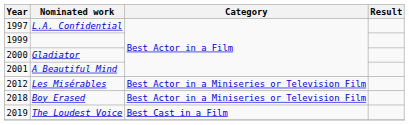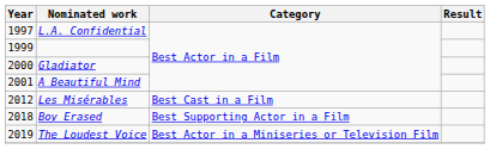 <table class="wikitable sortable">
 <tr>
 <th>Year</th>
 <th>Nominated work</th>
 <th>Category</th>
 <th>Result</th>
 </tr>
 <tr>
 <td>1997</td>
 <td><em><a href='#'>L.A. Confidential</a></em></td>
 <td rowspan="4"><a href='#'>Best Actor in a Film</a></td>
 <td></td>
 </tr>
 <tr>
 <td>1999</td>
 <td><em></em></td>
 <td></td>
 </tr>
 <tr>
 <td>2000</td>
 <td><em><a href='#'>Gladiator</a></em></td>
 <td></td>
 </tr>
 <tr>
 <td>2001</td>
 <td><em><a href='#'>A Beautiful Mind</a></em></td>
 <td></td>
 </tr>
 <tr>
 <td>2012</td>
 <td><em><a href='#'>Les Misérables</a></em></td>
-<td><a href='#'>Best Actor in a Miniseries or Television Film</a></td>
+<td><a href='#'>Best Cast in a Film</a></td>
 <td></td>
 </tr>
 <tr>
 <td>2018</td>
 <td><em><a href='#'>Boy Erased</a></em></td>
-<td><a href='#'>Best Actor in a Miniseries or Television Film</a></td>
+<td><a href='#'>Best Supporting Actor in a Film</a></td>
 <td></td>
 </tr>
 <tr>
 <td>2019</td>
 <td><em><a href='#'>The Loudest Voice</a></em></td>
-<td><a href='#'>Best Cast in a Film</a></td>
+<td><a href='#'>Best Actor in a Miniseries or Television Film</a></td>
 <td></td>
 </tr>
 <tr>
 </tr>
 </table>
